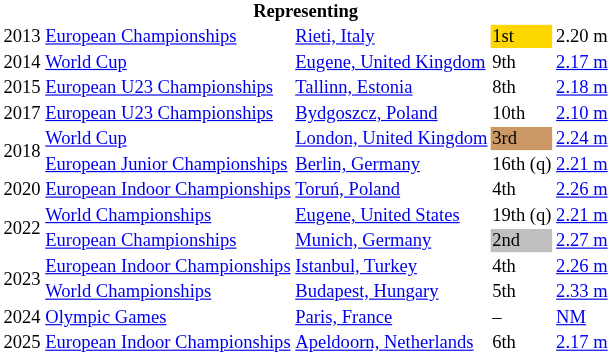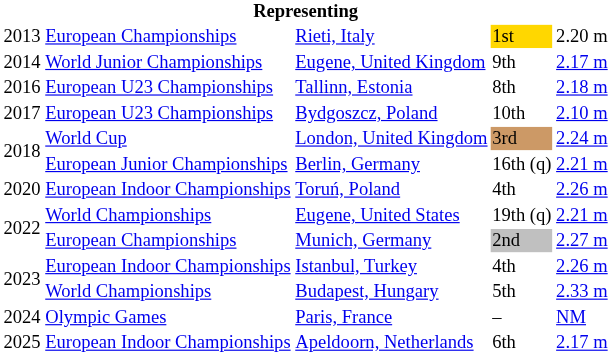 <table>
 <tr>
 <th colspan="6">Representing </th>
 </tr>
 <tr>
 <td>2013</td>
 <td><a href='#'>European Championships</a></td>
 <td><a href='#'>Rieti, Italy</a></td>
 <td bgcolor=gold>1st</td>
 <td>2.20 m</td>
 </tr>
 <tr>
 <td>2014</td>
-<td><a href='#'>World Cup</a></td>
+<td><a href='#'>World Junior Championships</a></td>
 <td><a href='#'>Eugene, United Kingdom</a></td>
 <td>9th</td>
 <td><a href='#'>2.17 m</a></td>
 </tr>
 <tr>
-<td>2015</td>
+<td>2016</td>
 <td><a href='#'>European U23 Championships</a></td>
 <td><a href='#'>Tallinn, Estonia</a></td>
 <td>8th</td>
 <td><a href='#'>2.18 m</a></td>
 </tr>
 <tr>
 <td>2017</td>
 <td><a href='#'>European U23 Championships</a></td>
 <td><a href='#'>Bydgoszcz, Poland</a></td>
 <td>10th</td>
 <td><a href='#'>2.10 m</a></td>
 </tr>
 <tr>
 <td rowspan=2>2018</td>
 <td><a href='#'>World Cup</a></td>
 <td><a href='#'>London, United Kingdom</a></td>
 <td bgcolor=cc9966>3rd</td>
 <td><a href='#'>2.24 m</a></td>
 </tr>
 <tr>
 <td><a href='#'>European Junior Championships</a></td>
 <td><a href='#'>Berlin, Germany</a></td>
 <td>16th (q)</td>
 <td><a href='#'>2.21 m</a></td>
 </tr>
 <tr>
 <td>2020</td>
 <td><a href='#'>European Indoor Championships</a></td>
 <td><a href='#'>Toruń, Poland</a></td>
 <td>4th</td>
 <td><a href='#'>2.26 m</a></td>
 </tr>
 <tr>
 <td rowspan=2>2022</td>
 <td><a href='#'>World Championships</a></td>
 <td><a href='#'>Eugene, United States</a></td>
 <td>19th (q)</td>
 <td><a href='#'>2.21 m</a></td>
 </tr>
 <tr>
 <td><a href='#'>European Championships</a></td>
 <td><a href='#'>Munich, Germany</a></td>
 <td bgcolor=silver>2nd</td>
 <td><a href='#'>2.27 m</a></td>
 </tr>
 <tr>
 <td rowspan=2>2023</td>
 <td><a href='#'>European Indoor Championships</a></td>
 <td><a href='#'>Istanbul, Turkey</a></td>
 <td>4th</td>
 <td><a href='#'>2.26 m</a></td>
 </tr>
 <tr>
 <td><a href='#'>World Championships</a></td>
 <td><a href='#'>Budapest, Hungary</a></td>
 <td>5th</td>
 <td><a href='#'>2.33 m</a></td>
 </tr>
 <tr>
 <td>2024</td>
 <td><a href='#'>Olympic Games</a></td>
 <td><a href='#'>Paris, France</a></td>
 <td>–</td>
 <td><a href='#'>NM</a></td>
 </tr>
 <tr>
 <td>2025</td>
 <td><a href='#'>European Indoor Championships</a></td>
 <td><a href='#'>Apeldoorn, Netherlands</a></td>
 <td>6th</td>
 <td><a href='#'>2.17 m</a></td>
 </tr>
 </table>
